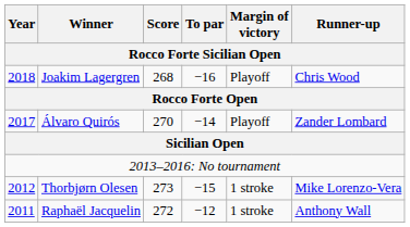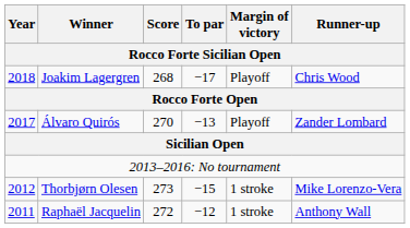 <table class=wikitable style="font-size:95%">
 <tr>
 <th>Year</th>
 <th>Winner</th>
 <th>Score</th>
 <th>To par</th>
 <th>Margin of<br>victory</th>
 <th>Runner-up</th>
 </tr>
 <tr>
 <th colspan=7>Rocco Forte Sicilian Open</th>
 </tr>
 <tr>
 <td><a href='#'>2018</a></td>
 <td> <a href='#'>Joakim Lagergren</a></td>
 <td align=center>268</td>
-<td align=center>−16</td>
+<td align=center>−17</td>
 <td>Playoff</td>
 <td> <a href='#'>Chris Wood</a></td>
 </tr>
 <tr>
 <th colspan=7>Rocco Forte Open</th>
 </tr>
 <tr>
 <td><a href='#'>2017</a></td>
 <td> <a href='#'>Álvaro Quirós</a></td>
 <td align=center>270</td>
-<td align=center>−14</td>
+<td align=center>−13</td>
 <td>Playoff</td>
 <td> <a href='#'>Zander Lombard</a></td>
 </tr>
 <tr>
 <th colspan=7>Sicilian Open</th>
 </tr>
 <tr>
 <td colspan=6 align=center><em>2013–2016: No tournament</em></td>
 </tr>
 <tr>
 <td><a href='#'>2012</a></td>
 <td> <a href='#'>Thorbjørn Olesen</a></td>
 <td align=center>273</td>
 <td align=center>−15</td>
 <td>1 stroke</td>
 <td> <a href='#'>Mike Lorenzo-Vera</a></td>
 </tr>
 <tr>
 <td><a href='#'>2011</a></td>
 <td> <a href='#'>Raphaël Jacquelin</a></td>
 <td align=center>272</td>
 <td align=center>−12</td>
 <td>1 stroke</td>
 <td> <a href='#'>Anthony Wall</a></td>
 </tr>
 </table>
